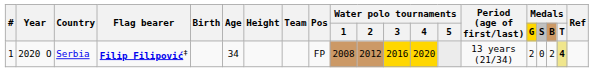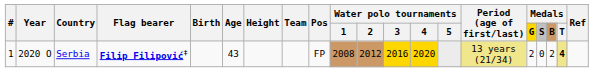 <table class="wikitable sortable" style="text-align: center; font-size: 80%; margin-left: 1em;">
 <tr>
 <th rowspan="2">#</th>
 <th rowspan="2">Year</th>
 <th rowspan="2">Country</th>
 <th rowspan="2">Flag bearer</th>
 <th rowspan="2">Birth</th>
 <th rowspan="2">Age</th>
 <th rowspan="2">Height</th>
 <th rowspan="2">Team</th>
 <th rowspan="2">Pos</th>
 <th colspan="5">Water polo tournaments</th>
 <th rowspan="2">Period<br>(age of<br>first/last)</th>
 <th colspan="4">Medals</th>
 <th rowspan="2" class="unsortable">Ref</th>
 </tr>
 <tr>
 <th>1</th>
 <th style="width: 2em;" class="unsortable">2</th>
 <th style="width: 2em;" class="unsortable">3</th>
 <th style="width: 2em;" class="unsortable">4</th>
 <th style="width: 2em;" class="unsortable">5</th>
 <th style="background-color: gold;">G</th>
 <th style="background-color: silver;">S</th>
 <th style="background-color: #cc9966;">B</th>
 <th>T</th>
 </tr>
 <tr>
 <td>1</td>
 <td>2020 O</td>
 <td style="text-align: left;"> <a href='#'>Serbia</a></td>
 <td style="text-align: left;" data-sort-value="Filipović, Filip"><strong><a href='#'>Filip Filipović</a></strong><sup>‡</sup></td>
 <td></td>
-<td>34</td>
+<td>43</td>
 <td></td>
 <td style="text-align: left;"></td>
 <td>FP</td>
 <td style="background-color: #cc9966;">2008</td>
 <td style="background-color: #cc9966;">2012</td>
 <td style="background-color: gold;">2016</td>
 <td style="background-color: gold;">2020</td>
 <td style="background-color: #ececec;"></td>
-<td>13 years<br>(21/34)</td>
+<td style="background: khaki;">13 years<br>(21/34)</td>
 <td>2</td>
 <td>0</td>
 <td>2</td>
 <td style="background: khaki;"><strong>4</strong></td>
 <td></td>
 </tr>
 </table>
